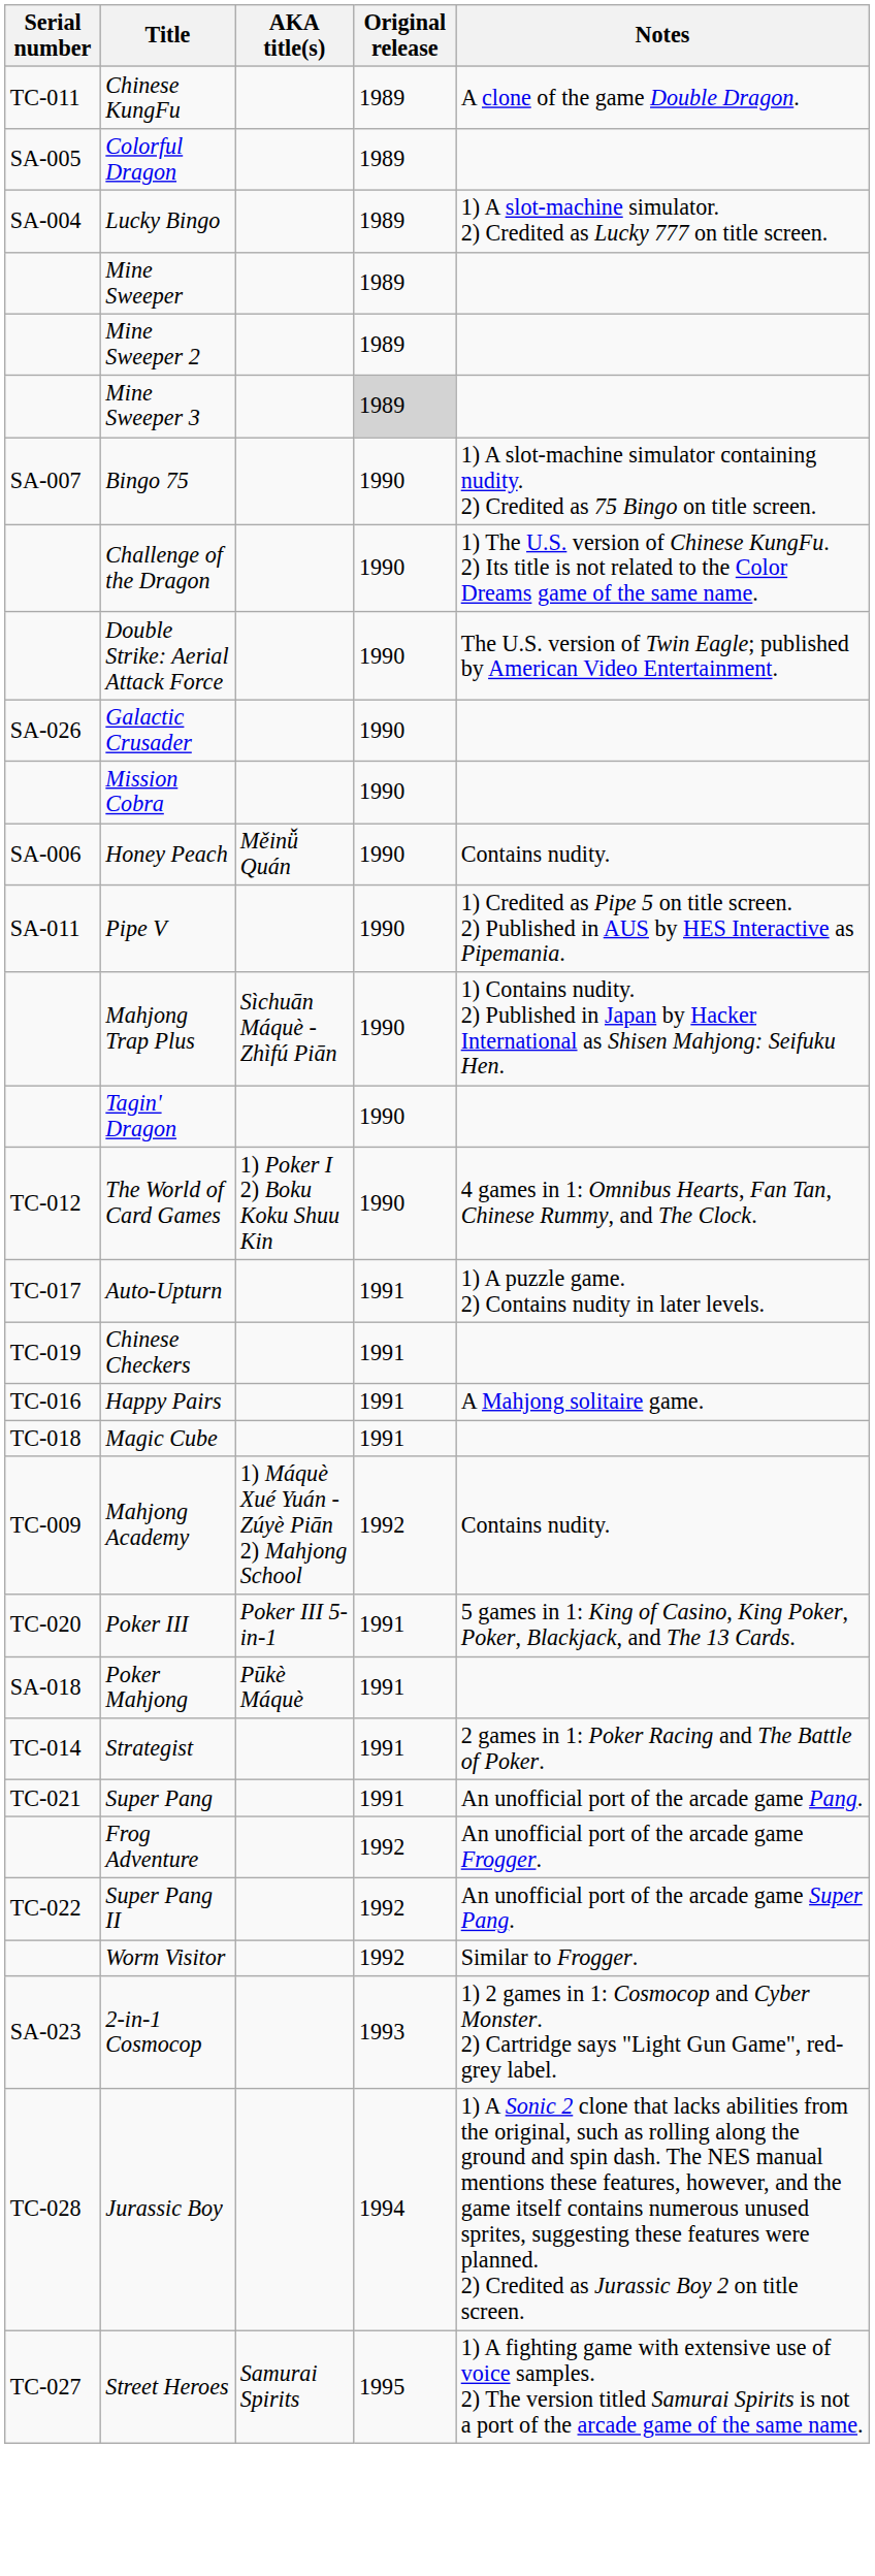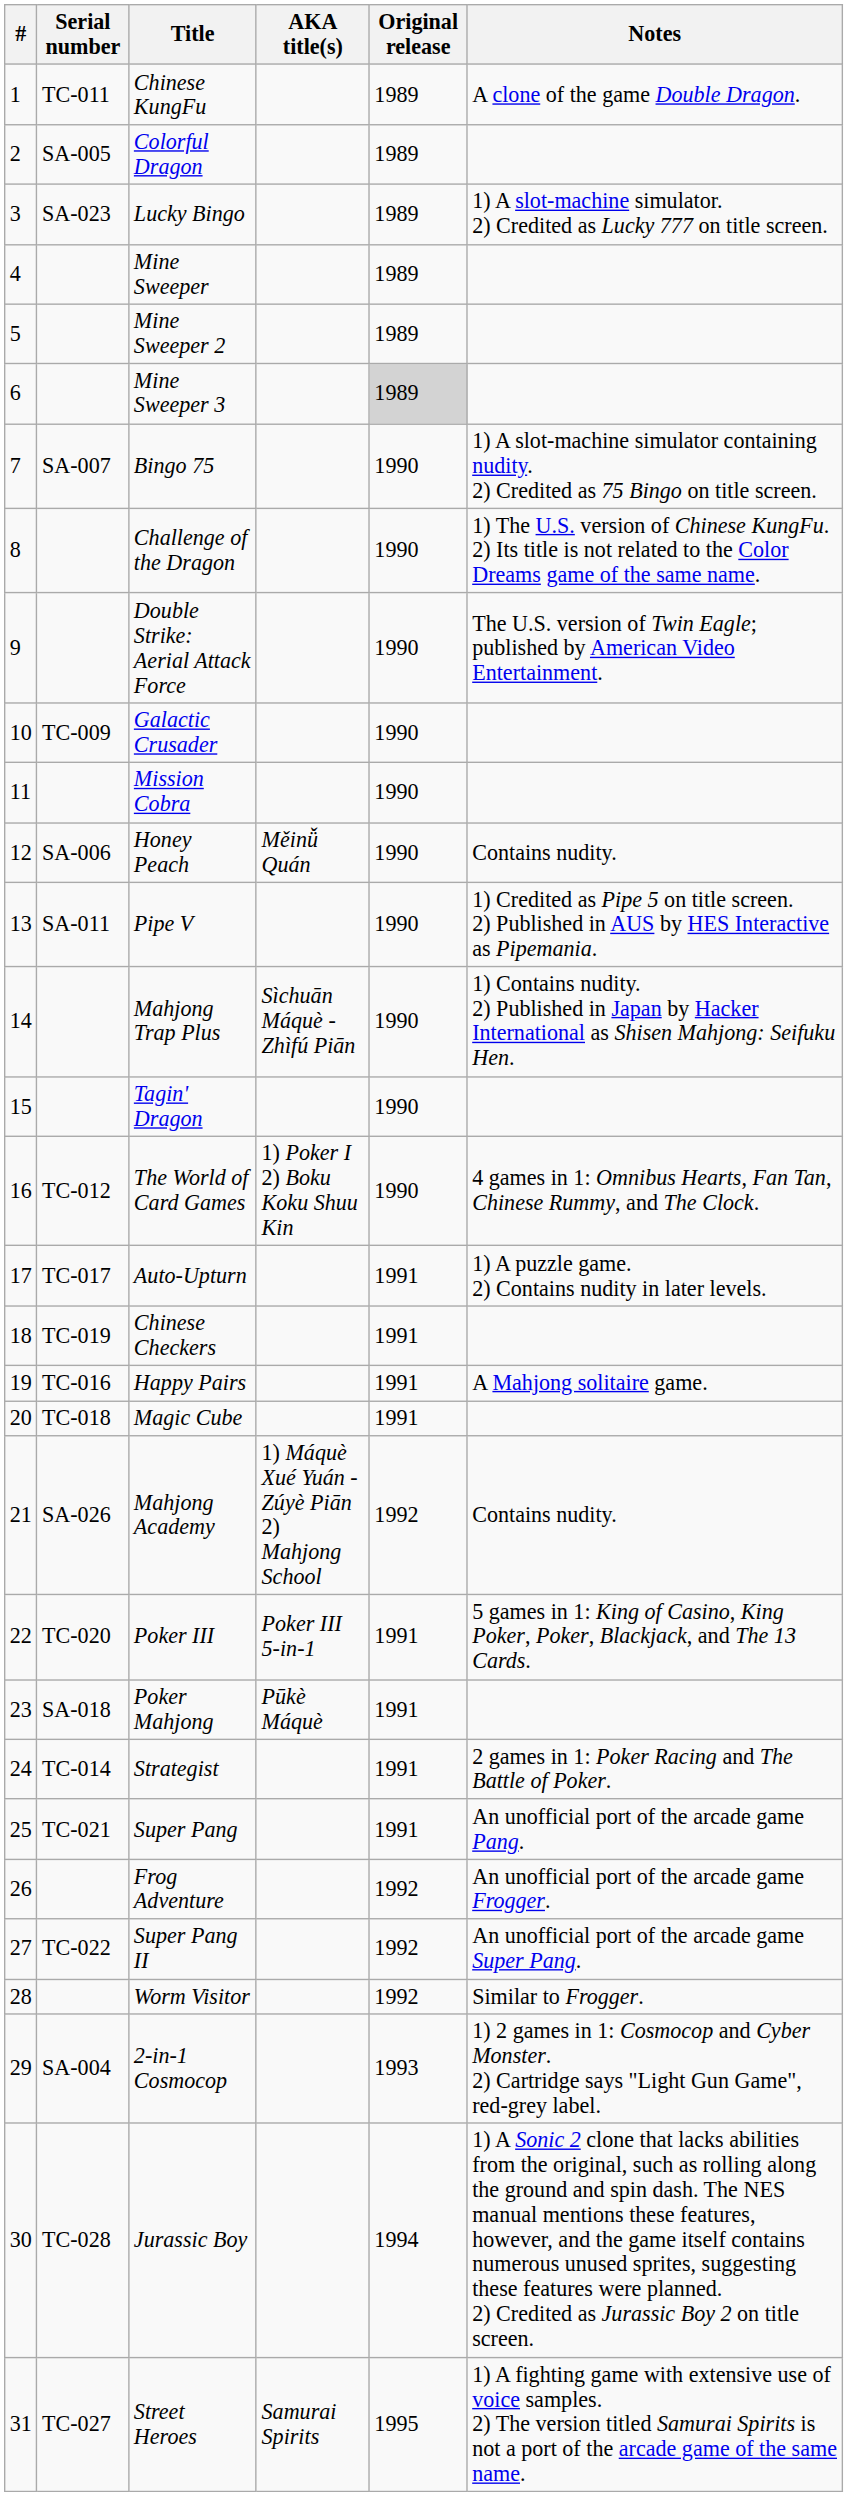 <table class="wikitable sortable">
 <tr>
+<th scope="col">#</th>
 <th scope="col">Serial number</th>
 <th scope="col">Title</th>
 <th scope="col">AKA title(s)</th>
 <th scope="col">Original release</th>
 <th scope="col">Notes</th>
 </tr>
 <tr>
+<td>1</td>
 <td>TC-011</td>
 <td><em>Chinese KungFu</em></td>
 <td></td>
 <td>1989</td>
 <td>A <a href='#'>clone</a> of the game <em><a href='#'>Double Dragon</a></em>.</td>
 </tr>
 <tr>
+<td>2</td>
 <td>SA-005</td>
 <td><em><a href='#'>Colorful Dragon</a></em></td>
 <td></td>
 <td>1989</td>
 <td></td>
 </tr>
 <tr>
-<td>SA-004</td>
+<td>3</td>
+<td>SA-023</td>
 <td><em>Lucky Bingo</em></td>
 <td></td>
 <td>1989</td>
 <td>1) A <a href='#'>slot-machine</a> simulator.<br>2) Credited as <em>Lucky 777</em> on title screen.</td>
 </tr>
 <tr>
+<td>4</td>
 <td></td>
 <td><em>Mine Sweeper</em></td>
 <td></td>
 <td>1989</td>
 <td></td>
 </tr>
 <tr>
+<td>5</td>
 <td></td>
 <td><em>Mine Sweeper 2</em></td>
 <td></td>
 <td>1989</td>
 <td></td>
 </tr>
 <tr>
+<td>6</td>
 <td></td>
 <td><em>Mine Sweeper 3</em></td>
 <td></td>
 <td style="background: lightgrey;">1989</td>
 <td></td>
 </tr>
 <tr>
+<td>7</td>
 <td>SA-007</td>
 <td><em>Bingo 75</em></td>
 <td></td>
 <td>1990</td>
 <td>1) A slot-machine simulator containing <a href='#'>nudity</a>.<br>2) Credited as <em>75 Bingo</em> on title screen.</td>
 </tr>
 <tr>
+<td>8</td>
 <td></td>
 <td><em>Challenge of the Dragon</em></td>
 <td></td>
 <td>1990</td>
 <td>1) The <a href='#'>U.S.</a> version of <em>Chinese KungFu</em>.<br>2) Its title is not related to the <a href='#'>Color Dreams</a> <a href='#'>game of the same name</a>.</td>
 </tr>
 <tr>
+<td>9</td>
 <td></td>
 <td><em>Double Strike: Aerial Attack Force</em></td>
 <td></td>
 <td>1990</td>
 <td>The U.S. version of <em>Twin Eagle</em>; published by <a href='#'>American Video Entertainment</a>.</td>
 </tr>
 <tr>
-<td>SA-026</td>
+<td>10</td>
+<td>TC-009</td>
 <td><em><a href='#'>Galactic Crusader</a></em></td>
 <td></td>
 <td>1990</td>
 <td></td>
 </tr>
 <tr>
+<td>11</td>
 <td></td>
 <td><em><a href='#'>Mission Cobra</a></em></td>
 <td></td>
 <td>1990</td>
 <td></td>
 </tr>
 <tr>
+<td>12</td>
 <td>SA-006</td>
 <td><em>Honey Peach</em></td>
 <td><em>Měinǚ Quán</em></td>
 <td>1990</td>
 <td>Contains nudity.</td>
 </tr>
 <tr>
+<td>13</td>
 <td>SA-011</td>
 <td><em>Pipe V</em></td>
 <td></td>
 <td>1990</td>
 <td>1) Credited as <em>Pipe 5</em> on title screen.<br>2) Published in <a href='#'>AUS</a> by <a href='#'>HES Interactive</a> as <em>Pipemania</em>.</td>
 </tr>
 <tr>
+<td>14</td>
 <td></td>
 <td><em>Mahjong Trap Plus</em></td>
 <td><em>Sìchuān Máquè - Zhìfú Piān</em></td>
 <td>1990</td>
 <td>1) Contains nudity.<br>2) Published in <a href='#'>Japan</a> by <a href='#'>Hacker International</a> as <em>Shisen Mahjong: Seifuku Hen</em>.</td>
 </tr>
 <tr>
+<td>15</td>
 <td></td>
 <td><em><a href='#'>Tagin' Dragon</a></em></td>
 <td></td>
 <td>1990</td>
 <td></td>
 </tr>
 <tr>
+<td>16</td>
 <td>TC-012</td>
 <td><em>The World of Card Games</em></td>
 <td>1) <em>Poker I</em><br>2) <em>Boku Koku Shuu Kin</em></td>
 <td>1990</td>
 <td>4 games in 1: <em>Omnibus Hearts</em>, <em>Fan Tan</em>, <em>Chinese Rummy</em>, and <em>The Clock</em>.</td>
 </tr>
 <tr>
+<td>17</td>
 <td>TC-017</td>
 <td><em>Auto-Upturn</em></td>
 <td></td>
 <td>1991</td>
 <td>1) A puzzle game.<br>2) Contains nudity in later levels.</td>
 </tr>
 <tr>
+<td>18</td>
 <td>TC-019</td>
 <td><em>Chinese Checkers</em></td>
 <td></td>
 <td>1991</td>
 <td></td>
 </tr>
 <tr>
+<td>19</td>
 <td>TC-016</td>
 <td><em>Happy Pairs</em></td>
 <td></td>
 <td>1991</td>
 <td>A <a href='#'>Mahjong solitaire</a> game.</td>
 </tr>
 <tr>
+<td>20</td>
 <td>TC-018</td>
 <td><em>Magic Cube</em></td>
 <td></td>
 <td>1991</td>
 <td></td>
 </tr>
 <tr>
-<td>TC-009</td>
+<td>21</td>
+<td>SA-026</td>
 <td><em>Mahjong Academy</em></td>
 <td>1) <em>Máquè Xué Yuán - Zúyè Piān</em><br>2) <em>Mahjong School</em></td>
 <td>1992</td>
 <td>Contains nudity.</td>
 </tr>
 <tr>
+<td>22</td>
 <td>TC-020</td>
 <td><em>Poker III</em></td>
 <td><em>Poker III 5-in-1</em></td>
 <td>1991</td>
 <td>5 games in 1: <em>King of Casino</em>, <em>King Poker</em>, <em>Poker</em>, <em>Blackjack</em>, and <em>The 13 Cards</em>.</td>
 </tr>
 <tr>
+<td>23</td>
 <td>SA-018</td>
 <td><em>Poker Mahjong</em></td>
 <td><em>Pūkè Máquè</em></td>
 <td>1991</td>
 <td></td>
 </tr>
 <tr>
+<td>24</td>
 <td>TC-014</td>
 <td><em>Strategist</em></td>
 <td></td>
 <td>1991</td>
 <td>2 games in 1: <em>Poker Racing</em> and <em>The Battle of Poker</em>.</td>
 </tr>
 <tr>
+<td>25</td>
 <td>TC-021</td>
 <td><em>Super Pang</em></td>
 <td></td>
 <td>1991</td>
 <td>An unofficial port of the arcade game <em><a href='#'>Pang</a></em>.</td>
 </tr>
 <tr>
+<td>26</td>
 <td></td>
 <td><em>Frog Adventure</em></td>
 <td></td>
 <td>1992</td>
 <td>An unofficial port of the arcade game <em><a href='#'>Frogger</a></em>.</td>
 </tr>
 <tr>
+<td>27</td>
 <td>TC-022</td>
 <td><em>Super Pang II</em></td>
 <td></td>
 <td>1992</td>
 <td>An unofficial port of the arcade game <em><a href='#'>Super Pang</a></em>.</td>
 </tr>
 <tr>
+<td>28</td>
 <td></td>
 <td><em>Worm Visitor</em></td>
 <td></td>
 <td>1992</td>
 <td>Similar to <em>Frogger</em>.</td>
 </tr>
 <tr>
-<td>SA-023</td>
+<td>29</td>
+<td>SA-004</td>
 <td><em>2-in-1 Cosmocop</em></td>
 <td></td>
 <td>1993</td>
 <td>1) 2 games in 1: <em>Cosmocop</em> and <em>Cyber Monster</em>.<br>2) Cartridge says "Light Gun Game", red-grey label.</td>
 </tr>
 <tr>
+<td>30</td>
 <td>TC-028</td>
 <td><em>Jurassic Boy</em></td>
 <td></td>
 <td>1994</td>
 <td>1) A <em><a href='#'>Sonic 2</a></em> clone that lacks abilities from the original, such as rolling along the ground and spin dash. The NES manual mentions these features, however, and the game itself contains numerous unused sprites, suggesting these features were planned.<br>2) Credited as <em>Jurassic Boy 2</em> on title screen.</td>
 </tr>
 <tr>
+<td>31</td>
 <td>TC-027</td>
 <td><em>Street Heroes</em></td>
 <td><em>Samurai Spirits</em></td>
 <td>1995</td>
 <td>1) A fighting game with extensive use of <a href='#'>voice</a> samples.<br>2) The version titled <em>Samurai Spirits</em> is not a port of the <a href='#'>arcade game of the same name</a>.</td>
 </tr>
 </table>
